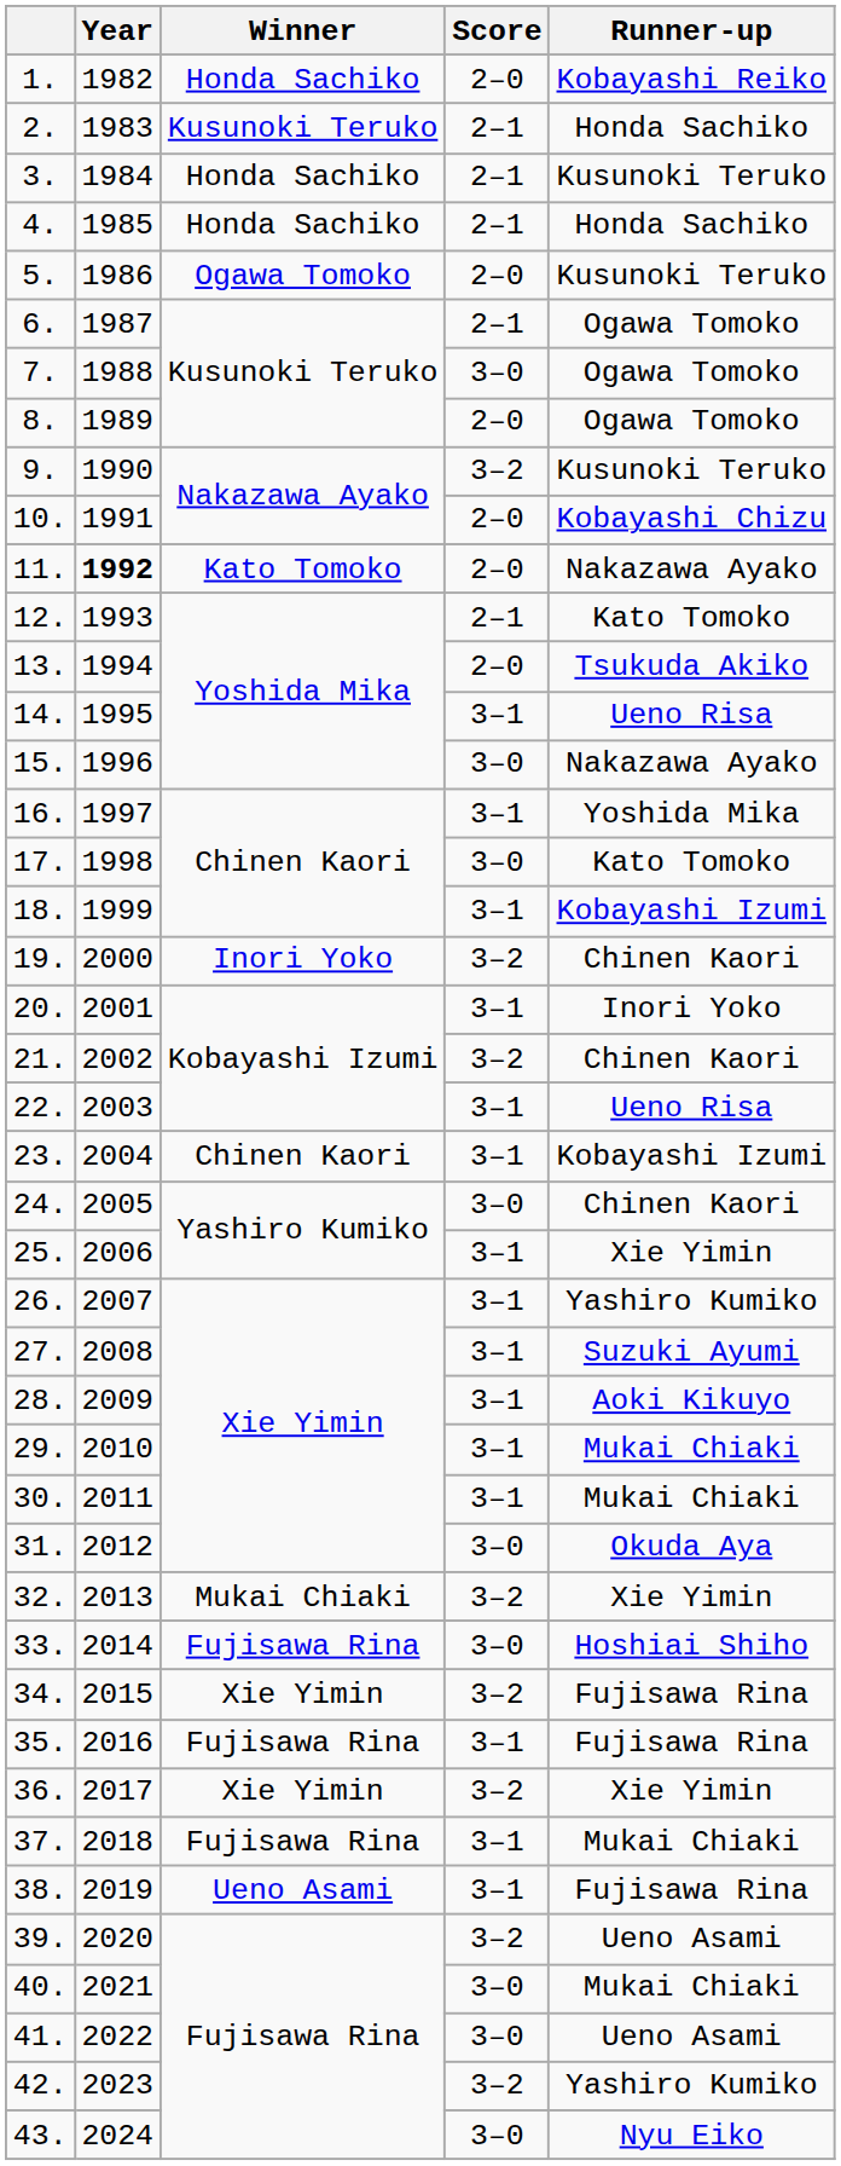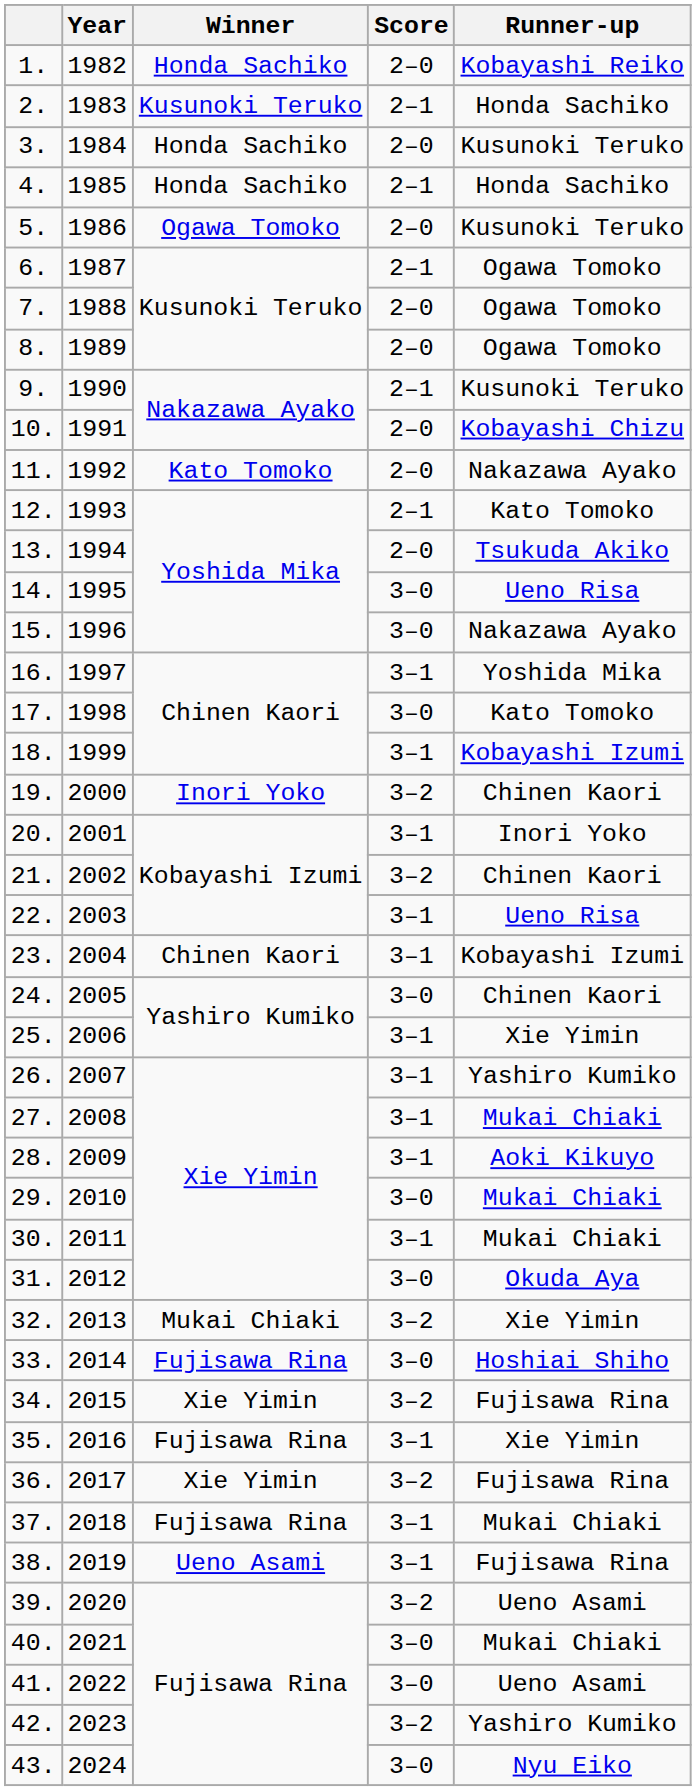 <table class="wikitable" style="text-align: center;">
 <tr>
 <th></th>
 <th>Year</th>
 <th>Winner</th>
 <th>Score</th>
 <th>Runner-up</th>
 </tr>
 <tr>
 <td>1.</td>
 <td>1982</td>
 <td><a href='#'>Honda Sachiko</a></td>
 <td>2–0</td>
 <td><a href='#'>Kobayashi Reiko</a></td>
 </tr>
 <tr>
 <td>2.</td>
 <td>1983</td>
 <td><a href='#'>Kusunoki Teruko</a></td>
 <td>2–1</td>
 <td>Honda Sachiko</td>
 </tr>
 <tr>
 <td>3.</td>
 <td>1984</td>
 <td>Honda Sachiko</td>
-<td>2–1</td>
+<td>2–0</td>
 <td>Kusunoki Teruko</td>
 </tr>
 <tr>
 <td>4.</td>
 <td>1985</td>
 <td>Honda Sachiko</td>
 <td>2–1</td>
 <td>Honda Sachiko</td>
 </tr>
 <tr>
 <td>5.</td>
 <td>1986</td>
 <td><a href='#'>Ogawa Tomoko</a></td>
 <td>2–0</td>
 <td>Kusunoki Teruko</td>
 </tr>
 <tr>
 <td>6.</td>
 <td>1987</td>
 <td rowspan=3>Kusunoki Teruko</td>
 <td>2–1</td>
 <td>Ogawa Tomoko</td>
 </tr>
 <tr>
 <td>7.</td>
 <td>1988</td>
-<td>3–0</td>
+<td>2–0</td>
 <td>Ogawa Tomoko</td>
 </tr>
 <tr>
 <td>8.</td>
 <td>1989</td>
 <td>2–0</td>
 <td>Ogawa Tomoko</td>
 </tr>
 <tr>
 <td>9.</td>
 <td>1990</td>
 <td rowspan=2><a href='#'>Nakazawa Ayako</a></td>
-<td>3–2</td>
+<td>2–1</td>
 <td>Kusunoki Teruko</td>
 </tr>
 <tr>
 <td>10.</td>
 <td>1991</td>
 <td>2–0</td>
 <td><a href='#'>Kobayashi Chizu</a></td>
 </tr>
 <tr>
 <td>11.</td>
-<td><strong>1992</strong></td>
+<td>1992</td>
 <td><a href='#'>Kato Tomoko</a></td>
 <td>2–0</td>
 <td>Nakazawa Ayako</td>
 </tr>
 <tr>
 <td>12.</td>
 <td>1993</td>
 <td rowspan=4><a href='#'>Yoshida Mika</a></td>
 <td>2–1</td>
 <td>Kato Tomoko</td>
 </tr>
 <tr>
 <td>13.</td>
 <td>1994</td>
 <td>2–0</td>
 <td><a href='#'>Tsukuda Akiko</a></td>
 </tr>
 <tr>
 <td>14.</td>
 <td>1995</td>
-<td>3–1</td>
+<td>3–0</td>
 <td><a href='#'>Ueno Risa</a></td>
 </tr>
 <tr>
 <td>15.</td>
 <td>1996</td>
 <td>3–0</td>
 <td>Nakazawa Ayako</td>
 </tr>
 <tr>
 <td>16.</td>
 <td>1997</td>
 <td rowspan=3>Chinen Kaori</td>
 <td>3–1</td>
 <td>Yoshida Mika</td>
 </tr>
 <tr>
 <td>17.</td>
 <td>1998</td>
 <td>3–0</td>
 <td>Kato Tomoko</td>
 </tr>
 <tr>
 <td>18.</td>
 <td>1999</td>
 <td>3–1</td>
 <td><a href='#'>Kobayashi Izumi</a></td>
 </tr>
 <tr>
 <td>19.</td>
 <td>2000</td>
 <td><a href='#'>Inori Yoko</a></td>
 <td>3–2</td>
 <td>Chinen Kaori</td>
 </tr>
 <tr>
 <td>20.</td>
 <td>2001</td>
 <td rowspan=3>Kobayashi Izumi</td>
 <td>3–1</td>
 <td>Inori Yoko</td>
 </tr>
 <tr>
 <td>21.</td>
 <td>2002</td>
 <td>3–2</td>
 <td>Chinen Kaori</td>
 </tr>
 <tr>
 <td>22.</td>
 <td>2003</td>
 <td>3–1</td>
 <td><a href='#'>Ueno Risa</a></td>
 </tr>
 <tr>
 <td>23.</td>
 <td>2004</td>
 <td>Chinen Kaori</td>
 <td>3–1</td>
 <td>Kobayashi Izumi</td>
 </tr>
 <tr>
 <td>24.</td>
 <td>2005</td>
 <td rowspan=2>Yashiro Kumiko</td>
 <td>3–0</td>
 <td>Chinen Kaori</td>
 </tr>
 <tr>
 <td>25.</td>
 <td>2006</td>
 <td>3–1</td>
 <td>Xie Yimin</td>
 </tr>
 <tr>
 <td>26.</td>
 <td>2007</td>
 <td rowspan=6><a href='#'>Xie Yimin</a></td>
 <td>3–1</td>
 <td>Yashiro Kumiko</td>
 </tr>
 <tr>
 <td>27.</td>
 <td>2008</td>
 <td>3–1</td>
-<td><a href='#'>Suzuki Ayumi</a></td>
+<td><a href='#'>Mukai Chiaki</a></td>
 </tr>
 <tr>
 <td>28.</td>
 <td>2009</td>
 <td>3–1</td>
 <td><a href='#'>Aoki Kikuyo</a></td>
 </tr>
 <tr>
 <td>29.</td>
 <td>2010</td>
-<td>3–1</td>
+<td>3–0</td>
 <td><a href='#'>Mukai Chiaki</a></td>
 </tr>
 <tr>
 <td>30.</td>
 <td>2011</td>
 <td>3–1</td>
 <td>Mukai Chiaki</td>
 </tr>
 <tr>
 <td>31.</td>
 <td>2012</td>
 <td>3–0</td>
 <td><a href='#'>Okuda Aya</a></td>
 </tr>
 <tr>
 <td>32.</td>
 <td>2013</td>
 <td>Mukai Chiaki</td>
 <td>3–2</td>
 <td>Xie Yimin</td>
 </tr>
 <tr>
 <td>33.</td>
 <td>2014</td>
 <td><a href='#'>Fujisawa Rina</a></td>
 <td>3–0</td>
 <td><a href='#'>Hoshiai Shiho</a></td>
 </tr>
 <tr>
 <td>34.</td>
 <td>2015</td>
 <td>Xie Yimin</td>
 <td>3–2</td>
 <td>Fujisawa Rina</td>
 </tr>
 <tr>
 <td>35.</td>
 <td>2016</td>
 <td>Fujisawa Rina</td>
 <td>3–1</td>
-<td>Fujisawa Rina</td>
+<td>Xie Yimin</td>
 </tr>
 <tr>
 <td>36.</td>
 <td>2017</td>
 <td>Xie Yimin</td>
 <td>3–2</td>
-<td>Xie Yimin</td>
+<td>Fujisawa Rina</td>
 </tr>
 <tr>
 <td>37.</td>
 <td>2018</td>
 <td>Fujisawa Rina</td>
 <td>3–1</td>
 <td>Mukai Chiaki</td>
 </tr>
 <tr>
 <td>38.</td>
 <td>2019</td>
 <td><a href='#'>Ueno Asami</a></td>
 <td>3–1</td>
 <td>Fujisawa Rina</td>
 </tr>
 <tr>
 <td>39.</td>
 <td>2020</td>
 <td rowspan=5>Fujisawa Rina</td>
 <td>3–2</td>
 <td>Ueno Asami</td>
 </tr>
 <tr>
 <td>40.</td>
 <td>2021</td>
 <td>3–0</td>
 <td>Mukai Chiaki</td>
 </tr>
 <tr>
 <td>41.</td>
 <td>2022</td>
 <td>3–0</td>
 <td>Ueno Asami</td>
 </tr>
 <tr>
 <td>42.</td>
 <td>2023</td>
 <td>3–2</td>
 <td>Yashiro Kumiko</td>
 </tr>
 <tr>
 <td>43.</td>
 <td>2024</td>
 <td>3–0</td>
 <td><a href='#'>Nyu Eiko</a></td>
 </tr>
 </table>
